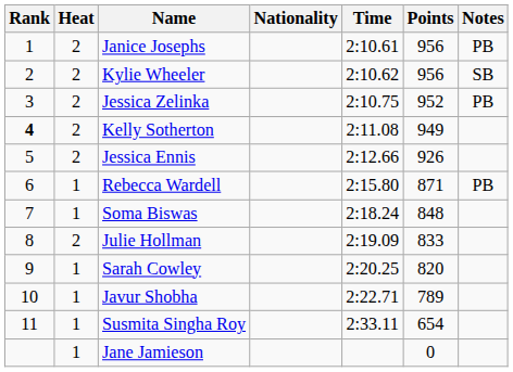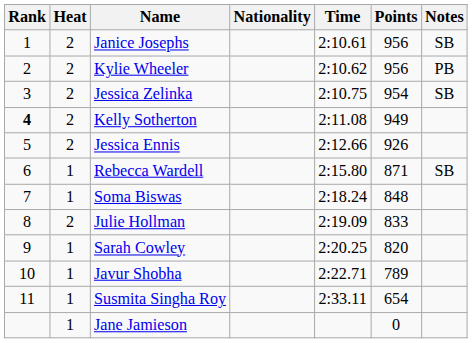 <table class="wikitable sortable" style="text-align:center">
 <tr>
 <th>Rank</th>
 <th>Heat</th>
 <th>Name</th>
 <th>Nationality</th>
 <th>Time</th>
 <th>Points</th>
 <th>Notes</th>
 </tr>
 <tr>
 <td>1</td>
 <td>2</td>
 <td align="left"><a href='#'>Janice Josephs</a></td>
 <td align=left></td>
 <td>2:10.61</td>
 <td>956</td>
-<td>PB</td>
+<td>SB</td>
 </tr>
 <tr>
 <td>2</td>
 <td>2</td>
 <td align="left"><a href='#'>Kylie Wheeler</a></td>
 <td align=left></td>
 <td>2:10.62</td>
 <td>956</td>
-<td>SB</td>
+<td>PB</td>
 </tr>
 <tr>
 <td>3</td>
 <td>2</td>
 <td align="left"><a href='#'>Jessica Zelinka</a></td>
 <td align=left></td>
 <td>2:10.75</td>
-<td>952</td>
-<td>PB</td>
+<td>954</td>
+<td>SB</td>
 </tr>
 <tr>
 <td><strong>4</strong></td>
 <td>2</td>
 <td align="left"><a href='#'>Kelly Sotherton</a></td>
 <td align=left></td>
 <td>2:11.08</td>
 <td>949</td>
 <td></td>
 </tr>
 <tr>
 <td>5</td>
 <td>2</td>
 <td align="left"><a href='#'>Jessica Ennis</a></td>
 <td align=left></td>
 <td>2:12.66</td>
 <td>926</td>
 <td></td>
 </tr>
 <tr>
 <td>6</td>
 <td>1</td>
 <td align="left"><a href='#'>Rebecca Wardell</a></td>
 <td align=left></td>
 <td>2:15.80</td>
 <td>871</td>
-<td>PB</td>
+<td>SB</td>
 </tr>
 <tr>
 <td>7</td>
 <td>1</td>
 <td align="left"><a href='#'>Soma Biswas</a></td>
 <td align=left></td>
 <td>2:18.24</td>
 <td>848</td>
 <td></td>
 </tr>
 <tr>
 <td>8</td>
 <td>2</td>
 <td align="left"><a href='#'>Julie Hollman</a></td>
 <td align=left></td>
 <td>2:19.09</td>
 <td>833</td>
 <td></td>
 </tr>
 <tr>
 <td>9</td>
 <td>1</td>
 <td align="left"><a href='#'>Sarah Cowley</a></td>
 <td align=left></td>
 <td>2:20.25</td>
 <td>820</td>
 <td></td>
 </tr>
 <tr>
 <td>10</td>
 <td>1</td>
 <td align="left"><a href='#'>Javur Shobha</a></td>
 <td align=left></td>
 <td>2:22.71</td>
 <td>789</td>
 <td></td>
 </tr>
 <tr>
 <td>11</td>
 <td>1</td>
 <td align="left"><a href='#'>Susmita Singha Roy</a></td>
 <td align=left></td>
 <td>2:33.11</td>
 <td>654</td>
 <td></td>
 </tr>
 <tr>
 <td></td>
 <td>1</td>
 <td align="left"><a href='#'>Jane Jamieson</a></td>
 <td align=left></td>
 <td></td>
 <td>0</td>
 <td></td>
 </tr>
 </table>
